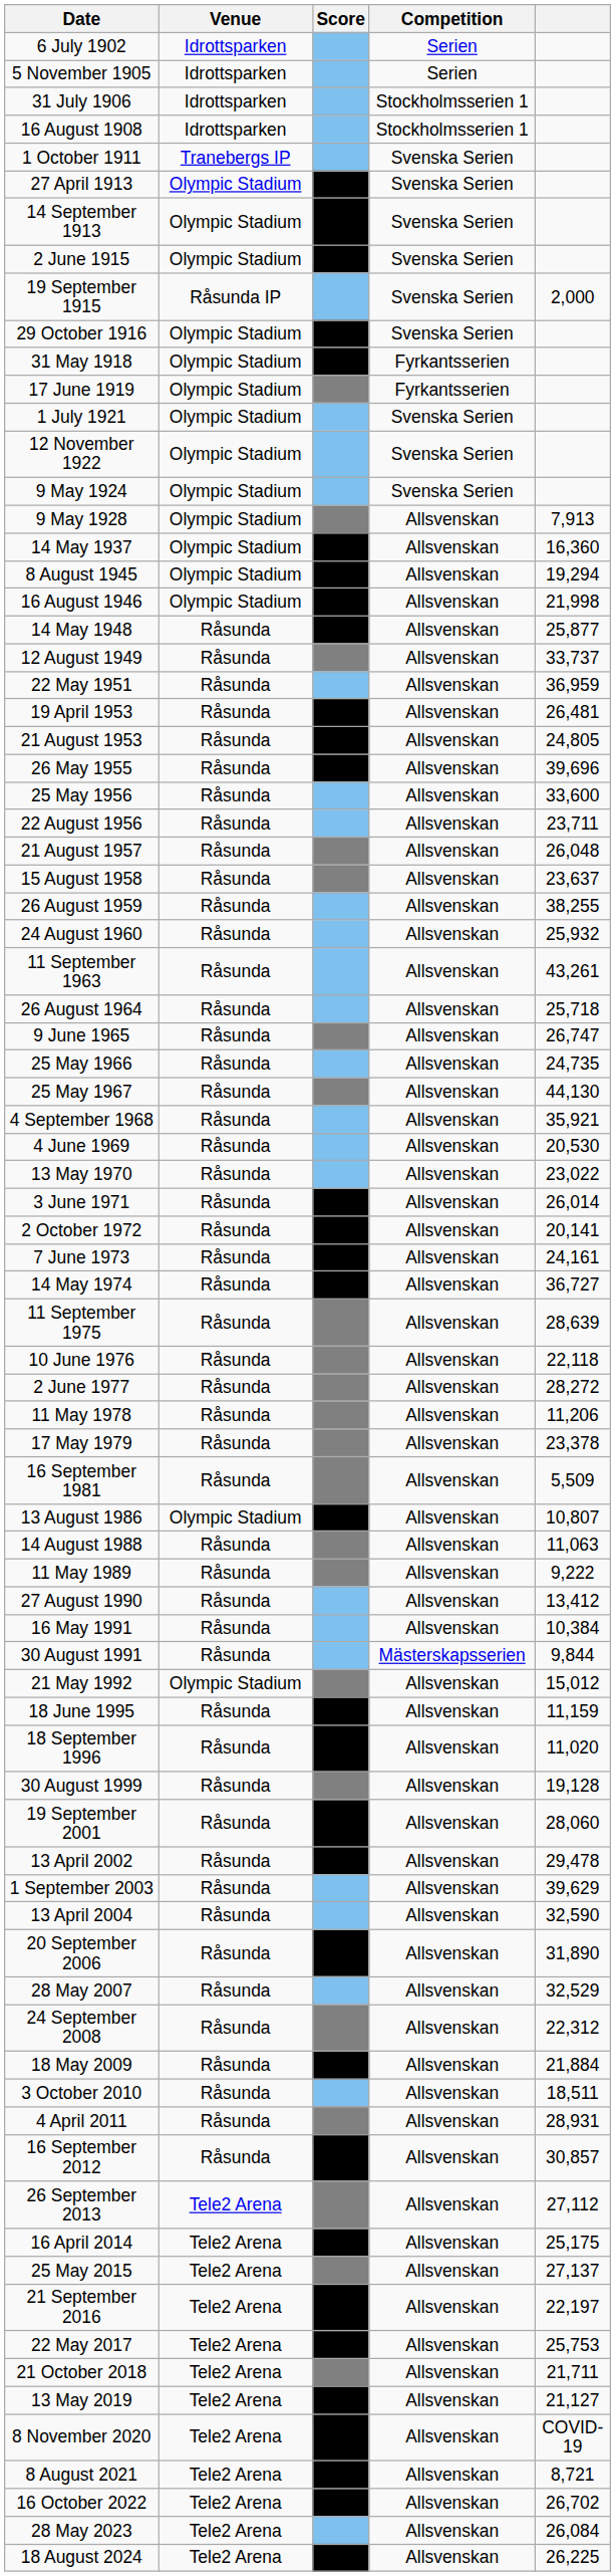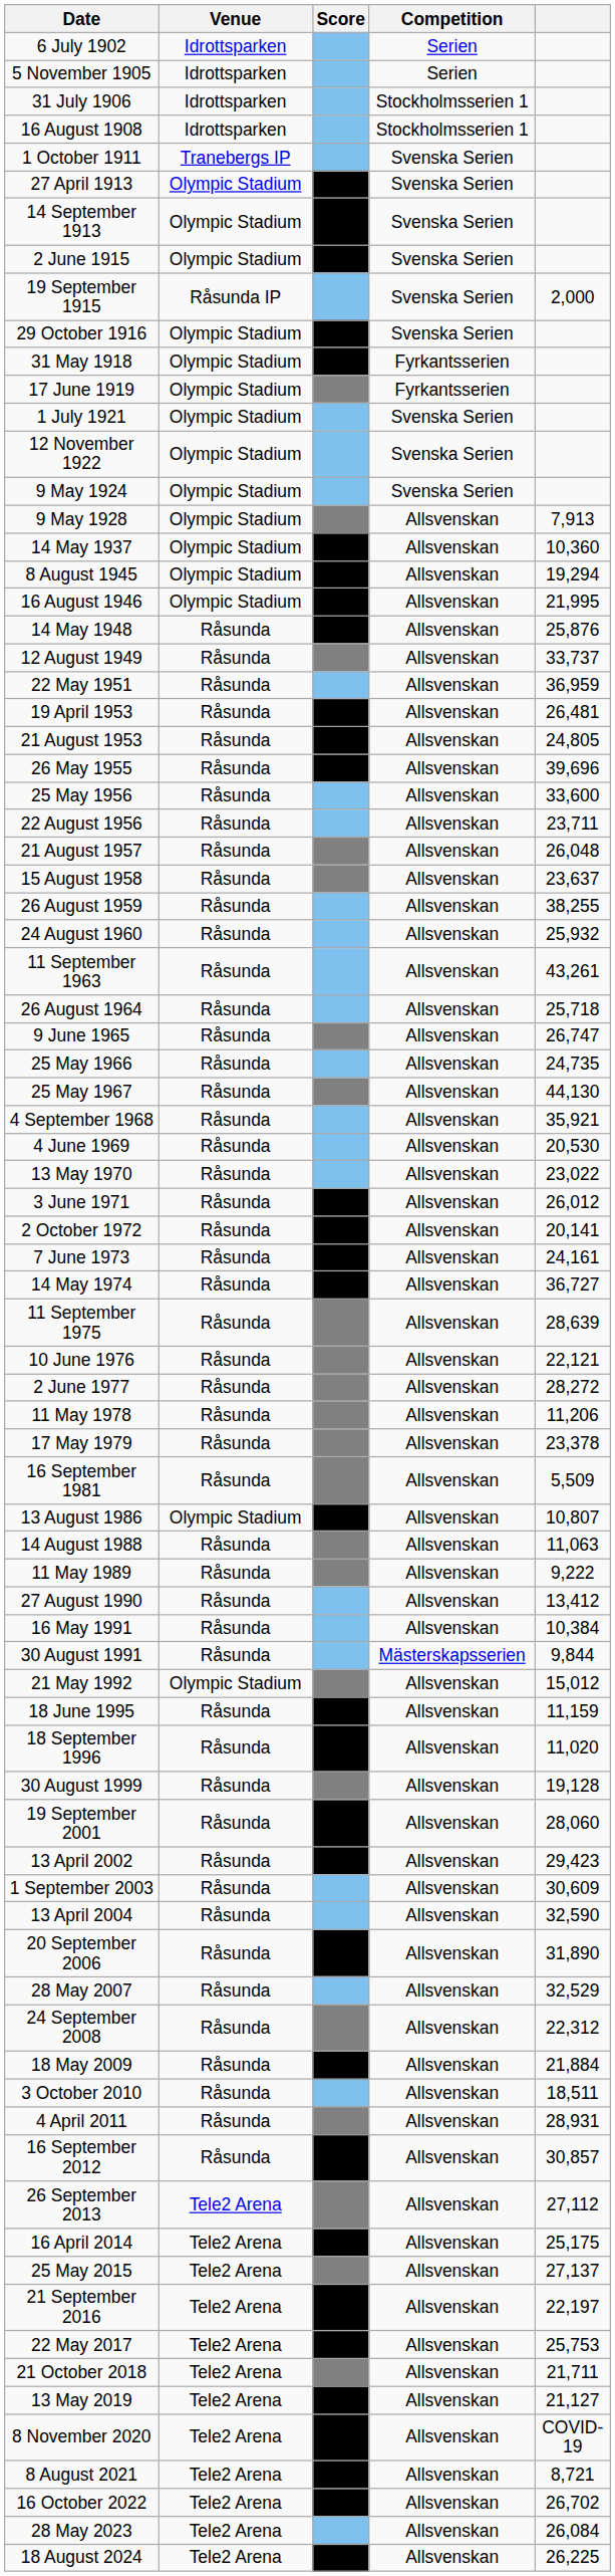 <table class="wikitable" style="font-size:90%; text-align: center">
 <tr>
 <th width=120>Date</th>
 <th width=120>Venue</th>
 <th width=35>Score</th>
 <th width=130>Competition</th>
 <th width=55></th>
 </tr>
 <tr>
 <td>6 July 1902</td>
 <td><a href='#'>Idrottsparken</a></td>
 <td bgcolor=7EC0EE></td>
 <td><a href='#'>Serien</a></td>
 <td style="text-align:center;"></td>
 </tr>
 <tr>
 <td>5 November 1905</td>
 <td>Idrottsparken</td>
 <td bgcolor=7EC0EE></td>
 <td>Serien</td>
 <td style="text-align:center;"></td>
 </tr>
 <tr>
 <td>31 July 1906</td>
 <td>Idrottsparken</td>
 <td bgcolor=7EC0EE></td>
 <td>Stockholmsserien 1</td>
 <td style="text-align:center;"></td>
 </tr>
 <tr>
 <td>16 August 1908</td>
 <td>Idrottsparken</td>
 <td bgcolor=7EC0EE></td>
 <td>Stockholmsserien 1</td>
 <td style="text-align:center;"></td>
 </tr>
 <tr>
 <td>1 October 1911</td>
 <td><a href='#'>Tranebergs IP</a></td>
 <td bgcolor=7EC0EE></td>
 <td>Svenska Serien</td>
 <td style="text-align:center;"></td>
 </tr>
 <tr>
 <td>27 April 1913</td>
 <td><a href='#'>Olympic Stadium</a></td>
 <td bgcolor=black></td>
 <td>Svenska Serien</td>
 <td style="text-align:center;"></td>
 </tr>
 <tr>
 <td>14 September 1913</td>
 <td>Olympic Stadium</td>
 <td bgcolor=black></td>
 <td>Svenska Serien</td>
 <td style="text-align:center;"></td>
 </tr>
 <tr>
 <td>2 June 1915</td>
 <td>Olympic Stadium</td>
 <td bgcolor=black></td>
 <td>Svenska Serien</td>
 <td style="text-align:center;"></td>
 </tr>
 <tr>
 <td>19 September 1915</td>
 <td>Råsunda IP</td>
 <td bgcolor=7EC0EE></td>
 <td>Svenska Serien</td>
 <td style="text-align:center;">2,000</td>
 </tr>
 <tr>
 <td>29 October 1916</td>
 <td>Olympic Stadium</td>
 <td bgcolor=black></td>
 <td>Svenska Serien</td>
 <td style="text-align:center;"></td>
 </tr>
 <tr>
 <td>31 May 1918</td>
 <td>Olympic Stadium</td>
 <td bgcolor=black></td>
 <td>Fyrkantsserien</td>
 <td style="text-align:center;"></td>
 </tr>
 <tr>
 <td>17 June 1919</td>
 <td>Olympic Stadium</td>
 <td style="background:gray;"></td>
 <td>Fyrkantsserien</td>
 <td style="text-align:center;"></td>
 </tr>
 <tr>
 <td>1 July 1921</td>
 <td>Olympic Stadium</td>
 <td bgcolor=7EC0EE></td>
 <td>Svenska Serien</td>
 <td style="text-align:center;"></td>
 </tr>
 <tr>
 <td>12 November 1922</td>
 <td>Olympic Stadium</td>
 <td bgcolor=7EC0EE></td>
 <td>Svenska Serien</td>
 <td style="text-align:center;"></td>
 </tr>
 <tr>
 <td>9 May 1924</td>
 <td>Olympic Stadium</td>
 <td bgcolor=7EC0EE></td>
 <td>Svenska Serien</td>
 <td style="text-align:center;"></td>
 </tr>
 <tr>
 <td>9 May 1928</td>
 <td>Olympic Stadium</td>
 <td style="background:gray;"></td>
 <td>Allsvenskan</td>
 <td style="text-align:center;">7,913</td>
 </tr>
 <tr>
 <td>14 May 1937</td>
 <td>Olympic Stadium</td>
 <td bgcolor=black></td>
 <td>Allsvenskan</td>
-<td style="text-align:center;">16,360</td>
+<td style="text-align:center;">10,360</td>
 </tr>
 <tr>
 <td>8 August 1945</td>
 <td>Olympic Stadium</td>
 <td bgcolor=black></td>
 <td>Allsvenskan</td>
 <td style="text-align:center;">19,294</td>
 </tr>
 <tr>
 <td>16 August 1946</td>
 <td>Olympic Stadium</td>
 <td bgcolor=black></td>
 <td>Allsvenskan</td>
-<td style="text-align:center;">21,998</td>
+<td style="text-align:center;">21,995</td>
 </tr>
 <tr>
 <td>14 May 1948</td>
 <td>Råsunda</td>
 <td bgcolor=black></td>
 <td>Allsvenskan</td>
-<td style="text-align:center;">25,877</td>
+<td style="text-align:center;">25,876</td>
 </tr>
 <tr>
 <td>12 August 1949</td>
 <td>Råsunda</td>
 <td style="background:gray;"></td>
 <td>Allsvenskan</td>
 <td style="text-align:center;">33,737</td>
 </tr>
 <tr>
 <td>22 May 1951</td>
 <td>Råsunda</td>
 <td bgcolor=7EC0EE></td>
 <td>Allsvenskan</td>
 <td style="text-align:center;">36,959</td>
 </tr>
 <tr>
 <td>19 April 1953</td>
 <td>Råsunda</td>
 <td bgcolor=black></td>
 <td>Allsvenskan</td>
 <td style="text-align:center;">26,481</td>
 </tr>
 <tr>
 <td>21 August 1953</td>
 <td>Råsunda</td>
 <td bgcolor=black></td>
 <td>Allsvenskan</td>
 <td style="text-align:center;">24,805</td>
 </tr>
 <tr>
 <td>26 May 1955</td>
 <td>Råsunda</td>
 <td bgcolor=black></td>
 <td>Allsvenskan</td>
 <td style="text-align:center;">39,696</td>
 </tr>
 <tr>
 <td>25 May 1956</td>
 <td>Råsunda</td>
 <td bgcolor=7EC0EE></td>
 <td>Allsvenskan</td>
 <td style="text-align:center;">33,600</td>
 </tr>
 <tr>
 <td>22 August 1956</td>
 <td>Råsunda</td>
 <td bgcolor=7EC0EE></td>
 <td>Allsvenskan</td>
 <td style="text-align:center;">23,711</td>
 </tr>
 <tr>
 <td>21 August 1957</td>
 <td>Råsunda</td>
 <td style="background:gray;"></td>
 <td>Allsvenskan</td>
 <td style="text-align:center;">26,048</td>
 </tr>
 <tr>
 <td>15 August 1958</td>
 <td>Råsunda</td>
 <td style="background:gray;"></td>
 <td>Allsvenskan</td>
 <td style="text-align:center;">23,637</td>
 </tr>
 <tr>
 <td>26 August 1959</td>
 <td>Råsunda</td>
 <td bgcolor=7EC0EE></td>
 <td>Allsvenskan</td>
 <td style="text-align:center;">38,255</td>
 </tr>
 <tr>
 <td>24 August 1960</td>
 <td>Råsunda</td>
 <td bgcolor=7EC0EE></td>
 <td>Allsvenskan</td>
 <td style="text-align:center;">25,932</td>
 </tr>
 <tr>
 <td>11 September 1963</td>
 <td>Råsunda</td>
 <td bgcolor=7EC0EE></td>
 <td>Allsvenskan</td>
 <td style="text-align:center;">43,261</td>
 </tr>
 <tr>
 <td>26 August 1964</td>
 <td>Råsunda</td>
 <td bgcolor=7EC0EE></td>
 <td>Allsvenskan</td>
 <td style="text-align:center;">25,718</td>
 </tr>
 <tr>
 <td>9 June 1965</td>
 <td>Råsunda</td>
 <td style="background:gray;"></td>
 <td>Allsvenskan</td>
 <td style="text-align:center;">26,747</td>
 </tr>
 <tr>
 <td>25 May 1966</td>
 <td>Råsunda</td>
 <td bgcolor=7EC0EE></td>
 <td>Allsvenskan</td>
 <td style="text-align:center;">24,735</td>
 </tr>
 <tr>
 <td>25 May 1967</td>
 <td>Råsunda</td>
 <td style="background:gray;"></td>
 <td>Allsvenskan</td>
 <td style="text-align:center;">44,130</td>
 </tr>
 <tr>
 <td>4 September 1968</td>
 <td>Råsunda</td>
 <td bgcolor=7EC0EE></td>
 <td>Allsvenskan</td>
 <td style="text-align:center;">35,921</td>
 </tr>
 <tr>
 <td>4 June 1969</td>
 <td>Råsunda</td>
 <td bgcolor=7EC0EE></td>
 <td>Allsvenskan</td>
 <td style="text-align:center;">20,530</td>
 </tr>
 <tr>
 <td>13 May 1970</td>
 <td>Råsunda</td>
 <td bgcolor=7EC0EE></td>
 <td>Allsvenskan</td>
 <td style="text-align:center;">23,022</td>
 </tr>
 <tr>
 <td>3 June 1971</td>
 <td>Råsunda</td>
 <td bgcolor=black></td>
 <td>Allsvenskan</td>
-<td style="text-align:center;">26,014</td>
+<td style="text-align:center;">26,012</td>
 </tr>
 <tr>
 <td>2 October 1972</td>
 <td>Råsunda</td>
 <td bgcolor=black></td>
 <td>Allsvenskan</td>
 <td style="text-align:center;">20,141</td>
 </tr>
 <tr>
 <td>7 June 1973</td>
 <td>Råsunda</td>
 <td bgcolor=black></td>
 <td>Allsvenskan</td>
 <td style="text-align:center;">24,161</td>
 </tr>
 <tr>
 <td>14 May 1974</td>
 <td>Råsunda</td>
 <td bgcolor=black></td>
 <td>Allsvenskan</td>
 <td style="text-align:center;">36,727</td>
 </tr>
 <tr>
 <td>11 September 1975</td>
 <td>Råsunda</td>
 <td style="background:gray;"></td>
 <td>Allsvenskan</td>
 <td style="text-align:center;">28,639</td>
 </tr>
 <tr>
 <td>10 June 1976</td>
 <td>Råsunda</td>
 <td style="background:gray;"></td>
 <td>Allsvenskan</td>
-<td style="text-align:center;">22,118</td>
+<td style="text-align:center;">22,121</td>
 </tr>
 <tr>
 <td>2 June 1977</td>
 <td>Råsunda</td>
 <td style="background:gray;"></td>
 <td>Allsvenskan</td>
 <td style="text-align:center;">28,272</td>
 </tr>
 <tr>
 <td>11 May 1978</td>
 <td>Råsunda</td>
 <td style="background:gray;"></td>
 <td>Allsvenskan</td>
 <td style="text-align:center;">11,206</td>
 </tr>
 <tr>
 <td>17 May 1979</td>
 <td>Råsunda</td>
 <td style="background:gray;"></td>
 <td>Allsvenskan</td>
 <td style="text-align:center;">23,378</td>
 </tr>
 <tr>
 <td>16 September 1981</td>
 <td>Råsunda</td>
 <td style="background:gray;"></td>
 <td>Allsvenskan</td>
 <td style="text-align:center;">5,509</td>
 </tr>
 <tr>
 <td>13 August 1986</td>
 <td>Olympic Stadium</td>
 <td bgcolor=black></td>
 <td>Allsvenskan</td>
 <td style="text-align:center;">10,807</td>
 </tr>
 <tr>
 <td>14 August 1988</td>
 <td>Råsunda</td>
 <td style="background:gray;"></td>
 <td>Allsvenskan</td>
 <td style="text-align:center;">11,063</td>
 </tr>
 <tr>
 <td>11 May 1989</td>
 <td>Råsunda</td>
 <td style="background:gray;"></td>
 <td>Allsvenskan</td>
 <td style="text-align:center;">9,222</td>
 </tr>
 <tr>
 <td>27 August 1990</td>
 <td>Råsunda</td>
 <td bgcolor=7EC0EE></td>
 <td>Allsvenskan</td>
 <td style="text-align:center;">13,412</td>
 </tr>
 <tr>
 <td>16 May 1991</td>
 <td>Råsunda</td>
 <td bgcolor=7EC0EE></td>
 <td>Allsvenskan</td>
 <td style="text-align:center;">10,384</td>
 </tr>
 <tr>
 <td>30 August 1991</td>
 <td>Råsunda</td>
 <td bgcolor=7EC0EE></td>
 <td><a href='#'>Mästerskapsserien</a></td>
 <td style="text-align:center;">9,844</td>
 </tr>
 <tr>
 <td>21 May 1992</td>
 <td>Olympic Stadium</td>
 <td style="background:gray;"></td>
 <td>Allsvenskan</td>
 <td style="text-align:center;">15,012</td>
 </tr>
 <tr>
 <td>18 June 1995</td>
 <td>Råsunda</td>
 <td bgcolor=black></td>
 <td>Allsvenskan</td>
 <td style="text-align:center;">11,159</td>
 </tr>
 <tr>
 <td>18 September 1996</td>
 <td>Råsunda</td>
 <td bgcolor=black></td>
 <td>Allsvenskan</td>
 <td style="text-align:center;">11,020</td>
 </tr>
 <tr>
 <td>30 August 1999</td>
 <td>Råsunda</td>
 <td style="background:gray;"></td>
 <td>Allsvenskan</td>
 <td style="text-align:center;">19,128</td>
 </tr>
 <tr>
 <td>19 September 2001</td>
 <td>Råsunda</td>
 <td bgcolor=black></td>
 <td>Allsvenskan</td>
 <td style="text-align:center;">28,060</td>
 </tr>
 <tr>
 <td>13 April 2002</td>
 <td>Råsunda</td>
 <td bgcolor=black></td>
 <td>Allsvenskan</td>
-<td style="text-align:center;">29,478</td>
+<td style="text-align:center;">29,423</td>
 </tr>
 <tr>
 <td>1 September 2003</td>
 <td>Råsunda</td>
 <td bgcolor=7EC0EE></td>
 <td>Allsvenskan</td>
-<td style="text-align:center;">39,629</td>
+<td style="text-align:center;">30,609</td>
 </tr>
 <tr>
 <td>13 April 2004</td>
 <td>Råsunda</td>
 <td bgcolor=7EC0EE></td>
 <td>Allsvenskan</td>
 <td style="text-align:center;">32,590</td>
 </tr>
 <tr>
 <td>20 September 2006</td>
 <td>Råsunda</td>
 <td bgcolor=black></td>
 <td>Allsvenskan</td>
 <td style="text-align:center;">31,890</td>
 </tr>
 <tr>
 <td>28 May 2007</td>
 <td>Råsunda</td>
 <td bgcolor=7EC0EE></td>
 <td>Allsvenskan</td>
 <td style="text-align:center;">32,529</td>
 </tr>
 <tr>
 <td>24 September 2008</td>
 <td>Råsunda</td>
 <td style="background:gray;"></td>
 <td>Allsvenskan</td>
 <td style="text-align:center;">22,312</td>
 </tr>
 <tr>
 <td>18 May 2009</td>
 <td>Råsunda</td>
 <td bgcolor=black></td>
 <td>Allsvenskan</td>
 <td style="text-align:center;">21,884</td>
 </tr>
 <tr>
 <td>3 October 2010</td>
 <td>Råsunda</td>
 <td bgcolor=7EC0EE></td>
 <td>Allsvenskan</td>
 <td style="text-align:center;">18,511</td>
 </tr>
 <tr>
 <td>4 April 2011</td>
 <td>Råsunda</td>
 <td style="background:gray;"></td>
 <td>Allsvenskan</td>
 <td style="text-align:center;">28,931</td>
 </tr>
 <tr>
 <td>16 September 2012</td>
 <td>Råsunda</td>
 <td bgcolor=black></td>
 <td>Allsvenskan</td>
 <td style="text-align:center;">30,857</td>
 </tr>
 <tr>
 <td>26 September 2013</td>
 <td><a href='#'>Tele2 Arena</a></td>
 <td style="background:gray;"></td>
 <td>Allsvenskan</td>
 <td style="text-align:center;">27,112</td>
 </tr>
 <tr>
 <td>16 April 2014</td>
 <td>Tele2 Arena</td>
 <td bgcolor=black></td>
 <td>Allsvenskan</td>
 <td style="text-align:center;">25,175</td>
 </tr>
 <tr>
 <td>25 May 2015</td>
 <td>Tele2 Arena</td>
 <td style="background:gray;"></td>
 <td>Allsvenskan</td>
 <td style="text-align:center;">27,137</td>
 </tr>
 <tr>
 <td>21 September 2016</td>
 <td>Tele2 Arena</td>
 <td bgcolor=black></td>
 <td>Allsvenskan</td>
 <td>22,197</td>
 </tr>
 <tr>
 <td>22 May 2017</td>
 <td>Tele2 Arena</td>
 <td bgcolor=black></td>
 <td>Allsvenskan</td>
 <td>25,753</td>
 </tr>
 <tr>
 <td>21 October 2018</td>
 <td>Tele2 Arena</td>
 <td style="background:gray;"></td>
 <td>Allsvenskan</td>
 <td style="text-align:center;">21,711</td>
 </tr>
 <tr>
 <td>13 May 2019</td>
 <td>Tele2 Arena</td>
 <td bgcolor=black></td>
 <td>Allsvenskan</td>
 <td>21,127</td>
 </tr>
 <tr>
 <td>8 November 2020</td>
 <td>Tele2 Arena</td>
 <td bgcolor=black></td>
 <td>Allsvenskan</td>
 <td>COVID-19</td>
 </tr>
 <tr>
 <td>8 August 2021</td>
 <td>Tele2 Arena</td>
 <td bgcolor=black></td>
 <td>Allsvenskan</td>
 <td>8,721</td>
 </tr>
 <tr>
 <td>16 October 2022</td>
 <td>Tele2 Arena</td>
 <td bgcolor=black></td>
 <td>Allsvenskan</td>
 <td>26,702</td>
 </tr>
 <tr>
 <td>28 May 2023</td>
 <td>Tele2 Arena</td>
 <td bgcolor=7EC0EE></td>
 <td>Allsvenskan</td>
 <td style="text-align:center;">26,084</td>
 </tr>
 <tr>
 <td>18 August 2024</td>
 <td>Tele2 Arena</td>
 <td bgcolor=black></td>
 <td>Allsvenskan</td>
 <td>26,225</td>
 </tr>
 </table>
